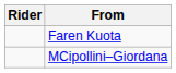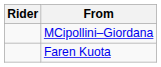 <table class="wikitable sortable">
 <tr>
 <th>Rider</th>
 <th>From</th>
 </tr>
 <tr>
 <td></td>
-<td><a href='#'>Faren Kuota</a></td>
+<td><a href='#'>MCipollini–Giordana</a></td>
 </tr>
 <tr>
 <td></td>
-<td><a href='#'>MCipollini–Giordana</a></td>
+<td><a href='#'>Faren Kuota</a></td>
 </tr>
 </table>
